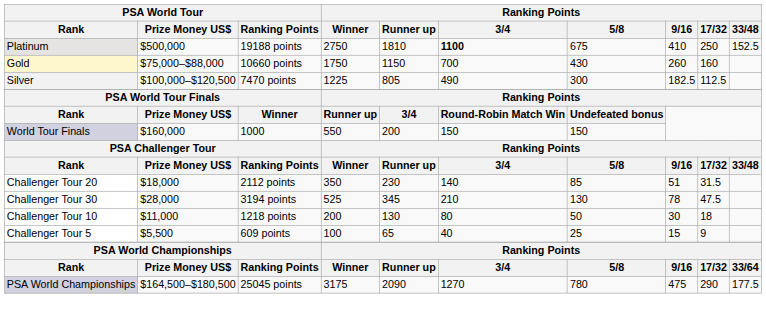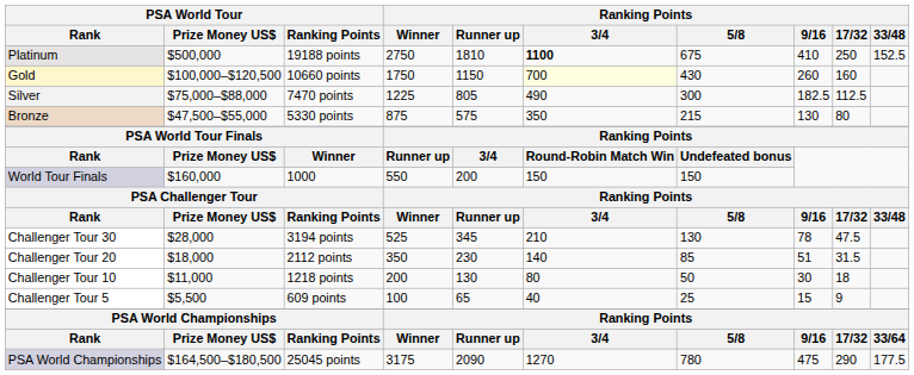 <table class="wikitable">
 <tr>
 <th colspan=3>PSA World Tour</th>
 <th colspan=7>Ranking Points</th>
 </tr>
 <tr>
 <th>Rank</th>
 <th>Prize Money US$</th>
 <th>Ranking Points</th>
 <th>Winner</th>
 <th>Runner up</th>
 <th>3/4</th>
 <th>5/8</th>
 <th>9/16</th>
 <th>17/32</th>
 <th>33/48</th>
 </tr>
 <tr>
 <td style="background:#E5E4E2;">Platinum</td>
 <td>$500,000</td>
 <td>19188 points</td>
 <td>2750</td>
 <td>1810</td>
 <td><strong>1100</strong></td>
 <td>675</td>
 <td>410</td>
 <td>250</td>
 <td>152.5</td>
 </tr>
 <tr>
 <td style="background:#fff7cc;">Gold</td>
-<td>$75,000–$88,000</td>
+<td>$100,000–$120,500</td>
 <td>10660 points</td>
 <td>1750</td>
 <td>1150</td>
-<td>700</td>
+<td style="background: lightyellow;">700</td>
 <td>430</td>
 <td>260</td>
 <td>160</td>
 <td></td>
 </tr>
 <tr>
 <td style="background:#f2f2f2;">Silver</td>
-<td>$100,000–$120,500</td>
+<td>$75,000–$88,000</td>
 <td>7470 points</td>
 <td>1225</td>
 <td>805</td>
 <td>490</td>
 <td>300</td>
 <td>182.5</td>
 <td>112.5</td>
+<td></td>
+</tr>
+<tr>
+<td style="background:#ecd9c6;">Bronze</td>
+<td>$47,500–$55,000</td>
+<td>5330 points</td>
+<td>875</td>
+<td>575</td>
+<td>350</td>
+<td>215</td>
+<td>130</td>
+<td>80</td>
 <td></td>
 </tr>
 <tr>
 </tr>
 <tr bgcolor="#d1e4fd">
 <th colspan=3>PSA World Tour Finals</th>
 <th colspan=7>Ranking Points</th>
 </tr>
 <tr>
 <th>Rank</th>
 <th>Prize Money US$</th>
 <th>Winner</th>
 <th>Runner up</th>
 <th>3/4</th>
 <th>Round-Robin Match Win</th>
 <th>Undefeated bonus</th>
 </tr>
 <tr>
 <td style="background:#d1d1e0;">World Tour Finals</td>
 <td>$160,000</td>
 <td>1000</td>
 <td>550</td>
 <td>200</td>
 <td>150</td>
 <td>150</td>
 </tr>
 <tr bgcolor="#d1e4fd">
 <th colspan=3>PSA Challenger Tour</th>
 <th colspan=7>Ranking Points</th>
 </tr>
 <tr>
 <th>Rank</th>
 <th>Prize Money US$</th>
 <th>Ranking Points</th>
 <th>Winner</th>
 <th>Runner up</th>
 <th>3/4</th>
 <th>5/8</th>
 <th>9/16</th>
 <th>17/32</th>
 <th>33/48</th>
 </tr>
 <tr>
+<td style="background:#fff;">Challenger Tour 30</td>
+<td>$28,000</td>
+<td>3194 points</td>
+<td>525</td>
+<td>345</td>
+<td>210</td>
+<td>130</td>
+<td>78</td>
+<td>47.5</td>
+<td></td>
+</tr>
+<tr>
 <td style="background:#fff;">Challenger Tour 20</td>
 <td>$18,000</td>
 <td>2112 points</td>
 <td>350</td>
 <td>230</td>
 <td>140</td>
 <td>85</td>
 <td>51</td>
 <td>31.5</td>
-<td></td>
-</tr>
-<tr>
-<td style="background:#fff;">Challenger Tour 30</td>
-<td>$28,000</td>
-<td>3194 points</td>
-<td>525</td>
-<td>345</td>
-<td>210</td>
-<td>130</td>
-<td>78</td>
-<td>47.5</td>
 <td></td>
 </tr>
 <tr>
 <td style="background:#fff;">Challenger Tour 10</td>
 <td>$11,000</td>
 <td>1218 points</td>
 <td>200</td>
 <td>130</td>
 <td>80</td>
 <td>50</td>
 <td>30</td>
 <td>18</td>
 <td></td>
 </tr>
 <tr>
 <td style="background:#fff;">Challenger Tour 5</td>
 <td>$5,500</td>
 <td>609 points</td>
 <td>100</td>
 <td>65</td>
 <td>40</td>
 <td>25</td>
 <td>15</td>
 <td>9</td>
 <td></td>
 </tr>
 <tr>
 </tr>
 <tr bgcolor="#d1e4fd">
 <th colspan=3>PSA World Championships</th>
 <th colspan=7>Ranking Points</th>
 </tr>
 <tr>
 <th>Rank</th>
 <th>Prize Money US$</th>
 <th>Ranking Points</th>
 <th>Winner</th>
 <th>Runner up</th>
 <th>3/4</th>
 <th>5/8</th>
 <th>9/16</th>
 <th>17/32</th>
 <th>33/64</th>
 </tr>
 <tr>
 <td style="background:#d1d1e0;">PSA World Championships</td>
 <td>$164,500–$180,500</td>
 <td>25045 points</td>
 <td>3175</td>
 <td>2090</td>
 <td>1270</td>
 <td>780</td>
 <td>475</td>
 <td>290</td>
 <td>177.5</td>
 </tr>
 </table>
